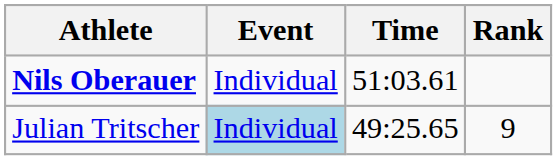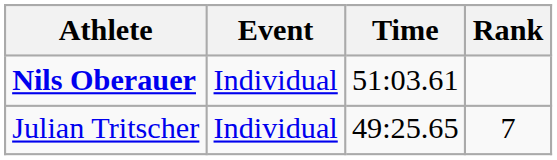 <table class="wikitable" style="font-size:90%">
 <tr>
 <th>Athlete</th>
 <th>Event</th>
 <th>Time</th>
 <th>Rank</th>
 </tr>
 <tr align=center>
 <td align=left><strong><a href='#'>Nils Oberauer</a></strong></td>
 <td align=left><a href='#'>Individual</a></td>
 <td>51:03.61</td>
 <td></td>
 </tr>
 <tr align=center>
 <td align=left><a href='#'>Julian Tritscher</a></td>
-<td align=left style="background: lightblue;"><a href='#'>Individual</a></td>
+<td align=left><a href='#'>Individual</a></td>
 <td>49:25.65</td>
-<td>9</td>
+<td>7</td>
 </tr>
 </table>
